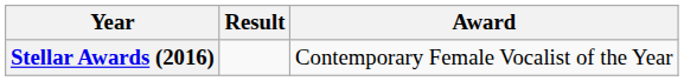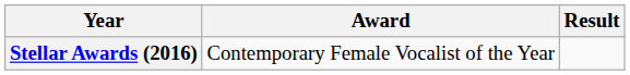 <table class="wikitable">
 <tr>
 <th>Year</th>
+<th>Award</th>
 <th>Result</th>
-<th>Award</th>
 </tr>
 <tr>
 <th><a href='#'>Stellar Awards</a> (2016)</th>
+<td>Contemporary Female Vocalist of the Year</td>
 <td></td>
-<td>Contemporary Female Vocalist of the Year</td>
 </tr>
 </table>
